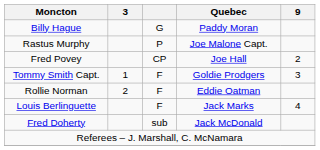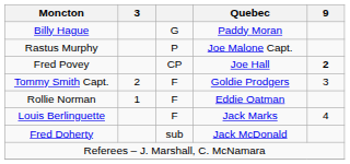 <table class="wikitable" style="text-align:center;">
 <tr>
 <th style="width:10em">Moncton</th>
 <th style="width:3em">3</th>
 <th style="width:3em"></th>
 <th style="width:10em">Quebec</th>
 <th style="width:3em">9</th>
 </tr>
 <tr>
 <td><a href='#'>Billy Hague</a></td>
 <td></td>
 <td>G</td>
 <td><a href='#'>Paddy Moran</a></td>
 <td></td>
 </tr>
 <tr>
 <td>Rastus Murphy</td>
 <td></td>
 <td>P</td>
 <td><a href='#'>Joe Malone</a> Capt.</td>
 <td></td>
 </tr>
 <tr>
 <td>Fred Povey</td>
 <td></td>
 <td>CP</td>
 <td><a href='#'>Joe Hall</a></td>
-<td>2</td>
+<td><strong>2</strong></td>
 </tr>
 <tr>
 <td><a href='#'>Tommy Smith</a>  Capt.</td>
-<td>1</td>
+<td>2</td>
 <td>F</td>
 <td><a href='#'>Goldie Prodgers</a></td>
 <td>3</td>
 </tr>
 <tr>
 <td>Rollie Norman</td>
-<td>2</td>
+<td>1</td>
 <td>F</td>
 <td><a href='#'>Eddie Oatman</a></td>
 <td></td>
 </tr>
 <tr>
 <td><a href='#'>Louis Berlinguette</a></td>
 <td></td>
 <td>F</td>
 <td><a href='#'>Jack Marks</a></td>
 <td>4</td>
 </tr>
 <tr>
 <td><a href='#'>Fred Doherty</a></td>
 <td></td>
 <td>sub</td>
 <td><a href='#'>Jack McDonald</a></td>
 <td></td>
 </tr>
 <tr>
 <td colspan=5>Referees – J. Marshall, C. McNamara</td>
 </tr>
 <tr>
 </tr>
 </table>
